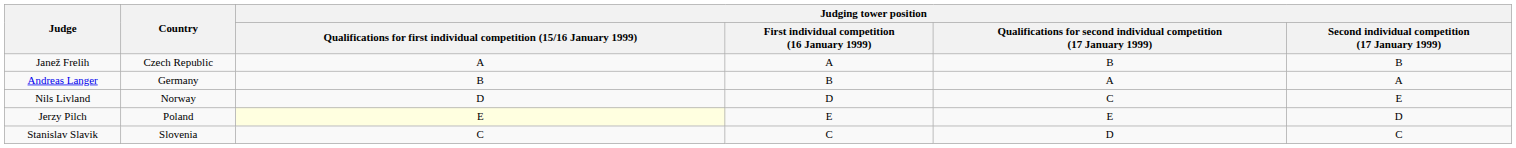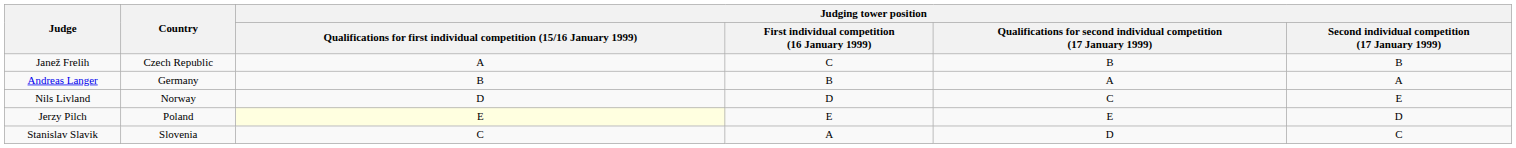 <table class="wikitable" width="100%" style="font-size: 90%; text-align: center">
 <tr>
 <th rowspan="2">Judge</th>
 <th rowspan="2">Country</th>
 <th colspan="5">Judging tower position</th>
 </tr>
 <tr>
 <th>Qualifications for first individual competition (15/16 January 1999)</th>
 <th>First individual competition<br>(16 January 1999)</th>
 <th>Qualifications for second individual competition<br>(17 January 1999)</th>
 <th>Second individual competition<br>(17 January 1999)</th>
 </tr>
 <tr>
 <td>Janež Frelih</td>
 <td>Czech Republic</td>
 <td>A</td>
-<td>A</td>
+<td>C</td>
 <td>B</td>
 <td>B</td>
 </tr>
 <tr>
 <td><a href='#'>Andreas Langer</a></td>
 <td>Germany</td>
 <td>B</td>
 <td>B</td>
 <td>A</td>
 <td>A</td>
 </tr>
 <tr>
 <td>Nils Livland</td>
 <td>Norway</td>
 <td>D</td>
 <td>D</td>
 <td>C</td>
 <td>E</td>
 </tr>
 <tr>
 <td>Jerzy Pilch</td>
 <td>Poland</td>
 <td style="background: lightyellow;">E</td>
 <td>E</td>
 <td>E</td>
 <td>D</td>
 </tr>
 <tr>
 <td>Stanislav Slavik</td>
 <td>Slovenia</td>
 <td>C</td>
-<td>C</td>
+<td>A</td>
 <td>D</td>
 <td>C</td>
 </tr>
 </table>
